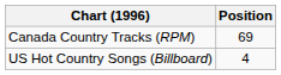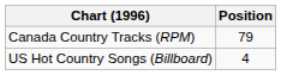 <table class="wikitable sortable">
 <tr>
 <th scope="col">Chart (1996)</th>
 <th scope="col">Position</th>
 </tr>
 <tr>
 <td>Canada Country Tracks (<em>RPM</em>)</td>
-<td align="center">69</td>
+<td align="center">79</td>
 </tr>
 <tr>
 <td>US Hot Country Songs (<em>Billboard</em>)</td>
 <td align="center">4</td>
 </tr>
 </table>
